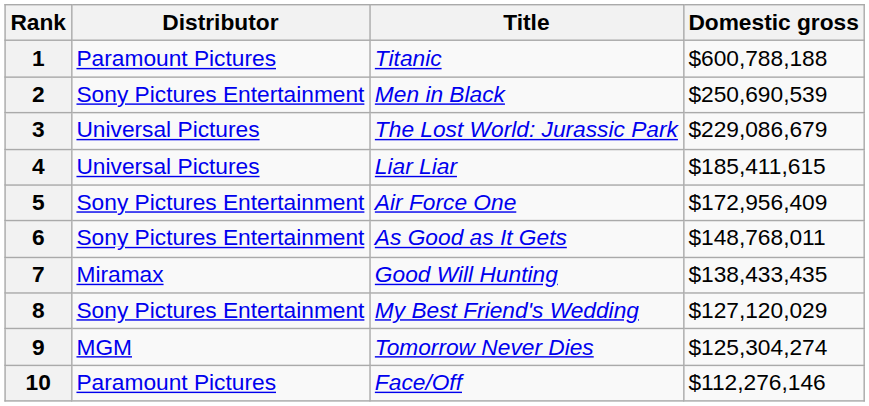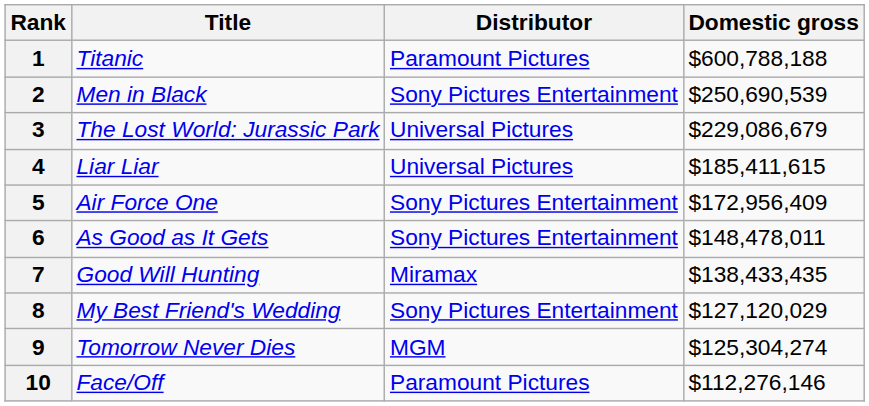 <table class="wikitable" style="margin:auto; margin:auto;">
 <tr>
 <th>Rank</th>
+<th>Title</th>
 <th>Distributor</th>
-<th>Title</th>
 <th>Domestic gross </th>
 </tr>
 <tr>
 <th style="text-align:center;">1</th>
+<td><em><a href='#'>Titanic</a></em></td>
 <td><a href='#'>Paramount Pictures</a></td>
-<td><em><a href='#'>Titanic</a></em></td>
 <td>$600,788,188</td>
 </tr>
 <tr>
 <th style="text-align:center;">2</th>
+<td><em><a href='#'>Men in Black</a></em></td>
 <td><a href='#'>Sony Pictures Entertainment</a></td>
-<td><em><a href='#'>Men in Black</a></em></td>
 <td>$250,690,539</td>
 </tr>
 <tr>
 <th style="text-align:center;">3</th>
+<td><em><a href='#'>The Lost World: Jurassic Park</a></em></td>
 <td><a href='#'>Universal Pictures</a></td>
-<td><em><a href='#'>The Lost World: Jurassic Park</a></em></td>
 <td>$229,086,679</td>
 </tr>
 <tr>
 <th style="text-align:center;">4</th>
+<td><em><a href='#'>Liar Liar</a></em></td>
 <td><a href='#'>Universal Pictures</a></td>
-<td><em><a href='#'>Liar Liar</a></em></td>
 <td>$185,411,615</td>
 </tr>
 <tr>
 <th style="text-align:center;">5</th>
+<td><em><a href='#'>Air Force One</a></em></td>
 <td><a href='#'>Sony Pictures Entertainment</a></td>
-<td><em><a href='#'>Air Force One</a></em></td>
 <td>$172,956,409</td>
 </tr>
 <tr>
 <th style="text-align:center;">6</th>
+<td><em><a href='#'>As Good as It Gets</a></em></td>
 <td><a href='#'>Sony Pictures Entertainment</a></td>
-<td><em><a href='#'>As Good as It Gets</a></em></td>
-<td>$148,768,011</td>
+<td>$148,478,011</td>
 </tr>
 <tr>
 <th style="text-align:center;">7</th>
+<td><em><a href='#'>Good Will Hunting</a></em></td>
 <td><a href='#'>Miramax</a></td>
-<td><em><a href='#'>Good Will Hunting</a></em></td>
 <td>$138,433,435</td>
 </tr>
 <tr>
 <th style="text-align:center;">8</th>
+<td><em><a href='#'>My Best Friend's Wedding</a></em></td>
 <td><a href='#'>Sony Pictures Entertainment</a></td>
-<td><em><a href='#'>My Best Friend's Wedding</a></em></td>
 <td>$127,120,029</td>
 </tr>
 <tr>
 <th style="text-align:center;">9</th>
+<td><em><a href='#'>Tomorrow Never Dies</a></em></td>
 <td><a href='#'>MGM</a></td>
-<td><em><a href='#'>Tomorrow Never Dies</a></em></td>
 <td>$125,304,274</td>
 </tr>
 <tr>
 <th style="text-align:center;">10</th>
+<td><em><a href='#'>Face/Off</a></em></td>
 <td><a href='#'>Paramount Pictures</a></td>
-<td><em><a href='#'>Face/Off</a></em></td>
 <td>$112,276,146</td>
 </tr>
 </table>
